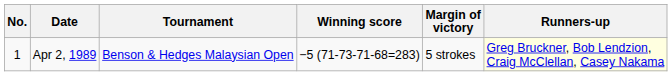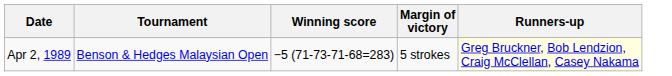 <table class="wikitable" style="font-size:95%;">
 <tr>
-<th>No.</th>
 <th>Date</th>
 <th>Tournament</th>
 <th>Winning score</th>
 <th>Margin of<br>victory</th>
 <th>Runners-up</th>
 </tr>
 <tr>
-<td align=center>1</td>
 <td align=right>Apr 2, <a href='#'>1989</a></td>
 <td><a href='#'>Benson & Hedges Malaysian Open</a></td>
 <td>−5 (71-73-71-68=283)</td>
 <td>5 strokes</td>
 <td style="background: lightyellow;"> <a href='#'>Greg Bruckner</a>,  <a href='#'>Bob Lendzion</a>,<br> <a href='#'>Craig McClellan</a>,  <a href='#'>Casey Nakama</a></td>
 </tr>
 </table>
